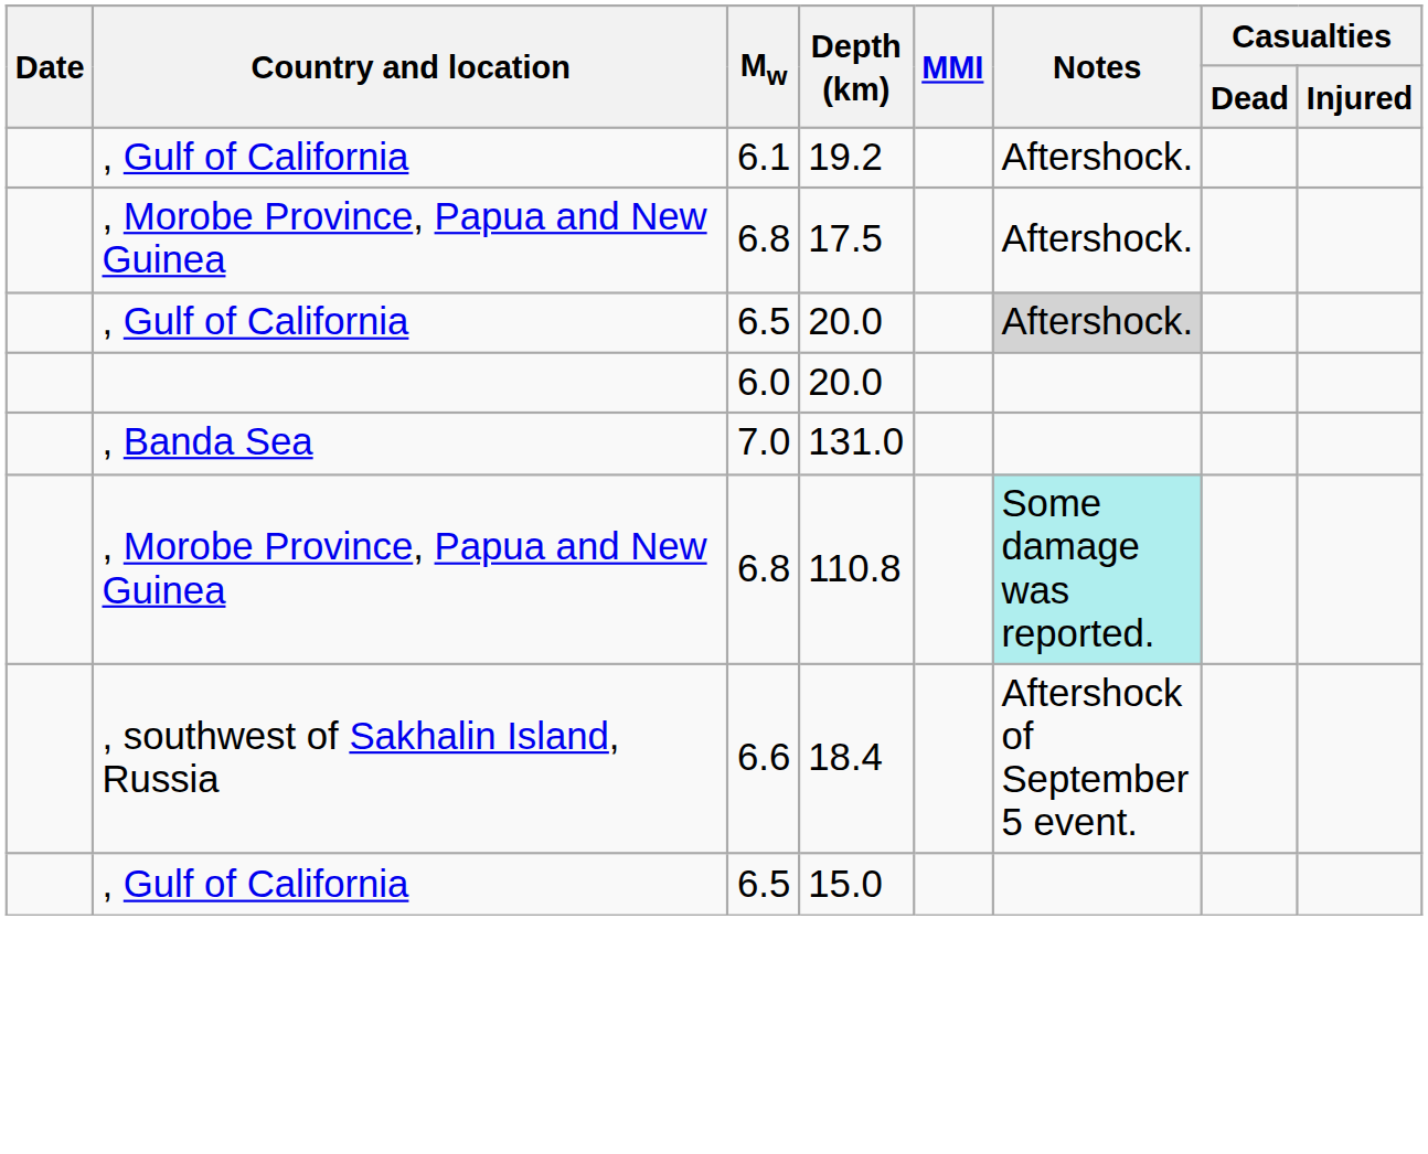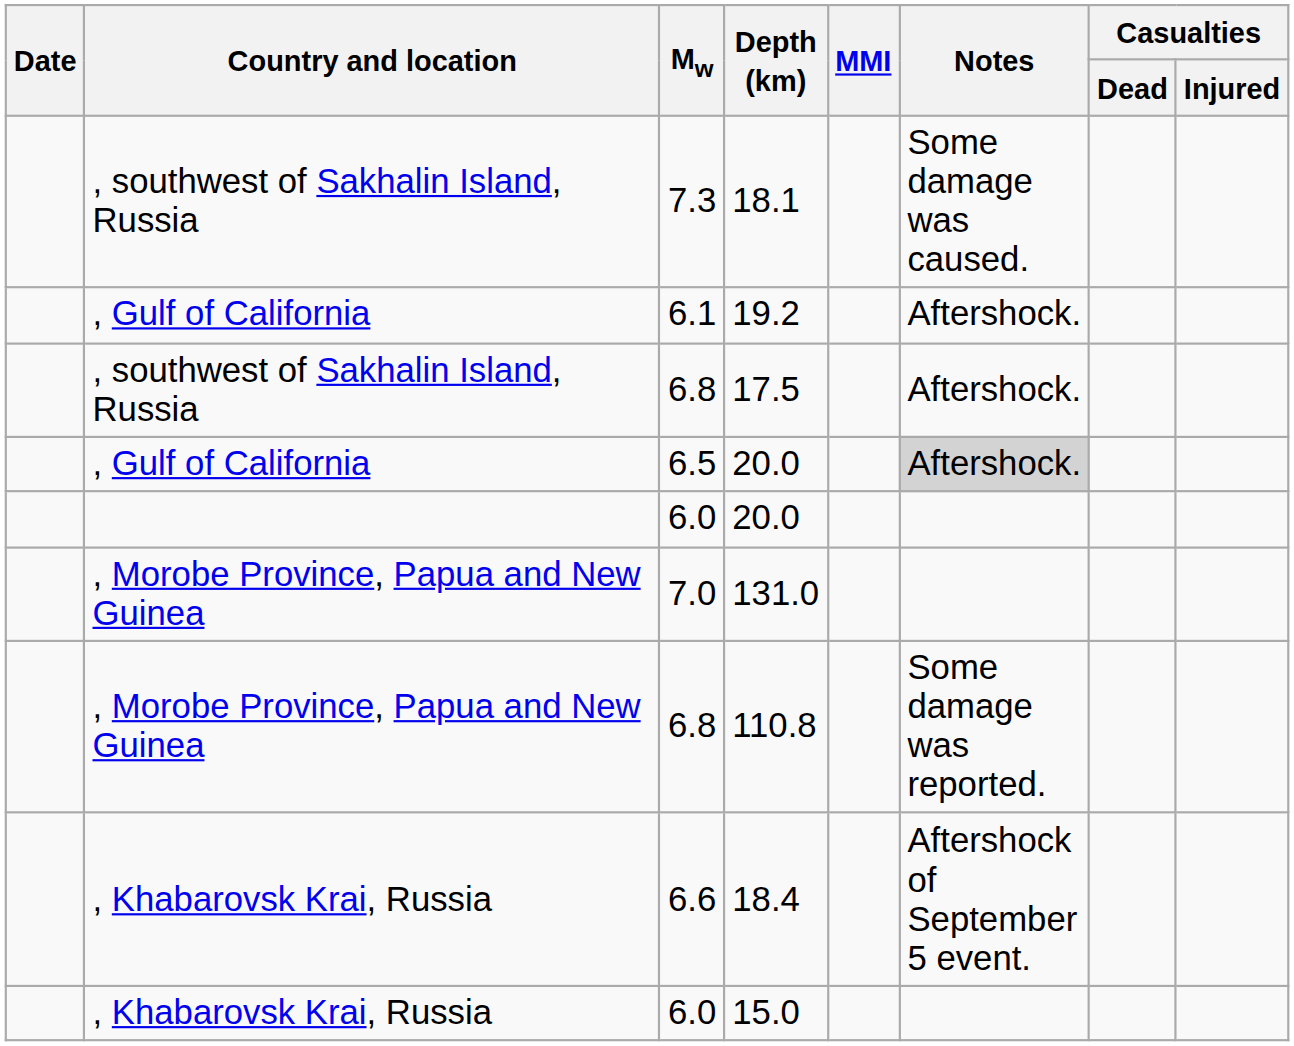 <table class="wikitable sortable sort-under" style="border:1px black; margin-left:1em;">
 <tr>
 <th rowspan="2"><small>Date</small></th>
 <th rowspan="2" style="width: 310px"><small>Country and location</small></th>
 <th rowspan="2"><small>M<sub>w</sub></small></th>
 <th rowspan="2"><small>Depth (km)</small></th>
 <th rowspan="2"><small><a href='#'>MMI</a></small></th>
 <th rowspan="2" class="unsortable"><small>Notes</small></th>
 <th colspan="2"><small>Casualties</small></th>
 </tr>
 <tr>
 <th><small>Dead</small></th>
 <th><small>Injured</small></th>
 </tr>
 <tr>
 <td></td>
+<td>, southwest of <a href='#'>Sakhalin Island</a>, Russia</td>
+<td>7.3</td>
+<td>18.1</td>
+<td></td>
+<td>Some damage was caused.</td>
+<td></td>
+<td></td>
+</tr>
+<tr>
+<td></td>
 <td>, <a href='#'>Gulf of California</a></td>
 <td>6.1</td>
 <td>19.2</td>
 <td></td>
 <td>Aftershock.</td>
 <td></td>
 <td></td>
 </tr>
 <tr>
 <td></td>
-<td>, <a href='#'>Morobe Province</a>, <a href='#'>Papua and New Guinea</a></td>
+<td>, southwest of <a href='#'>Sakhalin Island</a>, Russia</td>
 <td>6.8</td>
 <td>17.5</td>
 <td></td>
 <td>Aftershock.</td>
 <td></td>
 <td></td>
 </tr>
 <tr>
 <td></td>
 <td>, <a href='#'>Gulf of California</a></td>
 <td>6.5</td>
 <td>20.0</td>
 <td></td>
 <td style="background: lightgrey;">Aftershock.</td>
 <td></td>
 <td></td>
 </tr>
 <tr>
 <td></td>
 <td></td>
 <td>6.0</td>
 <td>20.0</td>
 <td></td>
 <td></td>
 <td></td>
 <td></td>
 </tr>
 <tr>
 <td></td>
-<td>, <a href='#'>Banda Sea</a></td>
+<td>, <a href='#'>Morobe Province</a>, <a href='#'>Papua and New Guinea</a></td>
 <td>7.0</td>
 <td>131.0</td>
 <td></td>
 <td></td>
 <td></td>
 <td></td>
 </tr>
 <tr>
 <td></td>
 <td>, <a href='#'>Morobe Province</a>, <a href='#'>Papua and New Guinea</a></td>
 <td>6.8</td>
 <td>110.8</td>
 <td></td>
-<td style="background: paleturquoise;">Some damage was reported.</td>
+<td>Some damage was reported.</td>
 <td></td>
 <td></td>
 </tr>
 <tr>
 <td></td>
-<td>, southwest of <a href='#'>Sakhalin Island</a>, Russia</td>
+<td>, <a href='#'>Khabarovsk Krai</a>, Russia</td>
 <td>6.6</td>
 <td>18.4</td>
 <td></td>
 <td>Aftershock of September 5 event.</td>
 <td></td>
 <td></td>
 </tr>
 <tr>
 <td></td>
-<td>, <a href='#'>Gulf of California</a></td>
-<td>6.5</td>
+<td>, <a href='#'>Khabarovsk Krai</a>, Russia</td>
+<td>6.0</td>
 <td>15.0</td>
 <td></td>
 <td></td>
 <td></td>
 <td></td>
 </tr>
 </table>
